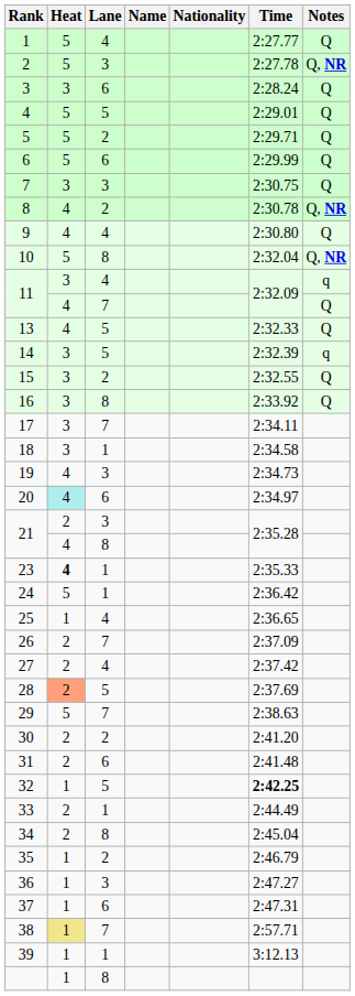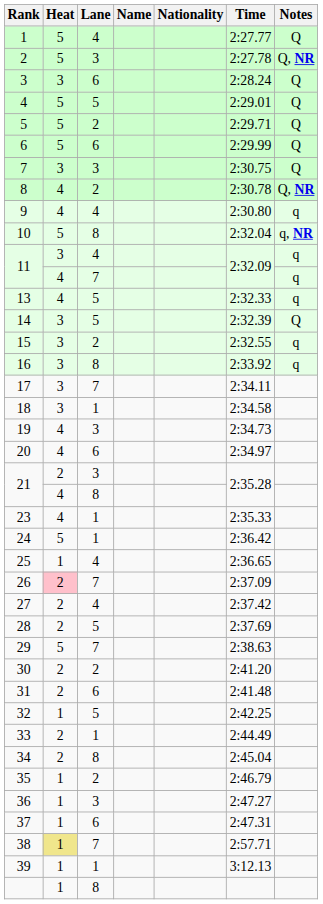 <table class="wikitable sortable" style="text-align:center">
 <tr>
 <th>Rank</th>
 <th>Heat</th>
 <th>Lane</th>
 <th>Name</th>
 <th>Nationality</th>
 <th>Time</th>
 <th>Notes</th>
 </tr>
 <tr bgcolor=#cfc>
 <td>1</td>
 <td>5</td>
 <td>4</td>
 <td align="left"></td>
 <td align="left"></td>
 <td>2:27.77</td>
 <td>Q</td>
 </tr>
 <tr bgcolor=#cfc>
 <td>2</td>
 <td>5</td>
 <td>3</td>
 <td align="left"></td>
 <td align="left"></td>
 <td>2:27.78</td>
 <td>Q, <strong><a href='#'>NR</a></strong></td>
 </tr>
 <tr bgcolor=#cfc>
 <td>3</td>
 <td>3</td>
 <td>6</td>
 <td align="left"></td>
 <td align="left"></td>
 <td>2:28.24</td>
 <td>Q</td>
 </tr>
 <tr bgcolor=#cfc>
 <td>4</td>
 <td>5</td>
 <td>5</td>
 <td align="left"></td>
 <td align="left"></td>
 <td>2:29.01</td>
 <td>Q</td>
 </tr>
 <tr bgcolor=#cfc>
 <td>5</td>
 <td>5</td>
 <td>2</td>
 <td align="left"></td>
 <td align="left"></td>
 <td>2:29.71</td>
 <td>Q</td>
 </tr>
 <tr bgcolor=#cfc>
 <td>6</td>
 <td>5</td>
 <td>6</td>
 <td align="left"></td>
 <td align="left"></td>
 <td>2:29.99</td>
 <td>Q</td>
 </tr>
 <tr bgcolor=#cfc>
 <td>7</td>
 <td>3</td>
 <td>3</td>
 <td align="left"></td>
 <td align="left"></td>
 <td>2:30.75</td>
 <td>Q</td>
 </tr>
 <tr bgcolor=#cfc>
 <td>8</td>
 <td>4</td>
 <td>2</td>
 <td align="left"></td>
 <td align="left"></td>
 <td>2:30.78</td>
 <td>Q, <strong><a href='#'>NR</a></strong></td>
 </tr>
 <tr bgcolor=e5ffe5>
 <td>9</td>
 <td>4</td>
 <td>4</td>
 <td align="left"></td>
 <td align="left"></td>
 <td>2:30.80</td>
-<td>Q</td>
+<td>q</td>
 </tr>
 <tr bgcolor=e5ffe5>
 <td>10</td>
 <td>5</td>
 <td>8</td>
 <td align="left"></td>
 <td align="left"></td>
 <td>2:32.04</td>
-<td>Q, <strong><a href='#'>NR</a></strong></td>
+<td>q, <strong><a href='#'>NR</a></strong></td>
 </tr>
 <tr bgcolor=e5ffe5>
 <td rowspan=2>11</td>
 <td>3</td>
 <td>4</td>
 <td align="left"></td>
 <td align="left"></td>
 <td rowspan=2>2:32.09</td>
 <td>q</td>
 </tr>
 <tr bgcolor=e5ffe5>
 <td>4</td>
 <td>7</td>
 <td align="left"></td>
 <td align="left"></td>
-<td>Q</td>
+<td>q</td>
 </tr>
 <tr bgcolor=e5ffe5>
 <td>13</td>
 <td>4</td>
 <td>5</td>
 <td align="left"></td>
 <td align="left"></td>
 <td>2:32.33</td>
-<td>Q</td>
+<td>q</td>
 </tr>
 <tr bgcolor=e5ffe5>
 <td>14</td>
 <td>3</td>
 <td>5</td>
 <td align="left"></td>
 <td align="left"></td>
 <td>2:32.39</td>
-<td>q</td>
+<td>Q</td>
 </tr>
 <tr bgcolor=e5ffe5>
 <td>15</td>
 <td>3</td>
 <td>2</td>
 <td align="left"></td>
 <td align="left"></td>
 <td>2:32.55</td>
-<td>Q</td>
+<td>q</td>
 </tr>
 <tr bgcolor=e5ffe5>
 <td>16</td>
 <td>3</td>
 <td>8</td>
 <td align="left"></td>
 <td align="left"></td>
 <td>2:33.92</td>
-<td>Q</td>
+<td>q</td>
 </tr>
 <tr>
 <td>17</td>
 <td>3</td>
 <td>7</td>
 <td align="left"></td>
 <td align="left"></td>
 <td>2:34.11</td>
 <td></td>
 </tr>
 <tr>
 <td>18</td>
 <td>3</td>
 <td>1</td>
 <td align="left"></td>
 <td align="left"></td>
 <td>2:34.58</td>
 <td></td>
 </tr>
 <tr>
 <td>19</td>
 <td>4</td>
 <td>3</td>
 <td align="left"></td>
 <td align="left"></td>
 <td>2:34.73</td>
 <td></td>
 </tr>
 <tr>
 <td>20</td>
-<td style="background: paleturquoise;">4</td>
+<td>4</td>
 <td>6</td>
 <td align="left"></td>
 <td align="left"></td>
 <td>2:34.97</td>
 <td></td>
 </tr>
 <tr>
 <td rowspan=2>21</td>
 <td>2</td>
 <td>3</td>
 <td align="left"></td>
 <td align="left"></td>
 <td rowspan=2>2:35.28</td>
 <td></td>
 </tr>
 <tr>
 <td>4</td>
 <td>8</td>
 <td align="left"></td>
 <td align="left"></td>
 <td></td>
 </tr>
 <tr>
 <td>23</td>
-<td><strong>4</strong></td>
+<td>4</td>
 <td>1</td>
 <td align="left"></td>
 <td align="left"></td>
 <td>2:35.33</td>
 <td></td>
 </tr>
 <tr>
 <td>24</td>
 <td>5</td>
 <td>1</td>
 <td align="left"></td>
 <td align="left"></td>
 <td>2:36.42</td>
 <td></td>
 </tr>
 <tr>
 <td>25</td>
 <td>1</td>
 <td>4</td>
 <td align="left"></td>
 <td align="left"></td>
 <td>2:36.65</td>
 <td></td>
 </tr>
 <tr>
 <td>26</td>
-<td>2</td>
+<td style="background: pink;">2</td>
 <td>7</td>
 <td align="left"></td>
 <td align="left"></td>
 <td>2:37.09</td>
 <td></td>
 </tr>
 <tr>
 <td>27</td>
 <td>2</td>
 <td>4</td>
 <td align="left"></td>
 <td align="left"></td>
 <td>2:37.42</td>
 <td></td>
 </tr>
 <tr>
 <td>28</td>
-<td style="background: lightsalmon;">2</td>
+<td>2</td>
 <td>5</td>
 <td align="left"></td>
 <td align="left"></td>
 <td>2:37.69</td>
 <td></td>
 </tr>
 <tr>
 <td>29</td>
 <td>5</td>
 <td>7</td>
 <td align="left"></td>
 <td align="left"></td>
 <td>2:38.63</td>
 <td></td>
 </tr>
 <tr>
 <td>30</td>
 <td>2</td>
 <td>2</td>
 <td align="left"></td>
 <td align="left"></td>
 <td>2:41.20</td>
 <td></td>
 </tr>
 <tr>
 <td>31</td>
 <td>2</td>
 <td>6</td>
 <td align="left"></td>
 <td align="left"></td>
 <td>2:41.48</td>
 <td></td>
 </tr>
 <tr>
 <td>32</td>
 <td>1</td>
 <td>5</td>
 <td align="left"></td>
 <td align="left"></td>
-<td><strong>2:42.25</strong></td>
+<td>2:42.25</td>
 <td></td>
 </tr>
 <tr>
 <td>33</td>
 <td>2</td>
 <td>1</td>
 <td align="left"></td>
 <td align="left"></td>
 <td>2:44.49</td>
 <td></td>
 </tr>
 <tr>
 <td>34</td>
 <td>2</td>
 <td>8</td>
 <td align="left"></td>
 <td align="left"></td>
 <td>2:45.04</td>
 <td></td>
 </tr>
 <tr>
 <td>35</td>
 <td>1</td>
 <td>2</td>
 <td align="left"></td>
 <td align="left"></td>
 <td>2:46.79</td>
 <td></td>
 </tr>
 <tr>
 <td>36</td>
 <td>1</td>
 <td>3</td>
 <td align="left"></td>
 <td align="left"></td>
 <td>2:47.27</td>
 <td></td>
 </tr>
 <tr>
 <td>37</td>
 <td>1</td>
 <td>6</td>
 <td align="left"></td>
 <td align="left"></td>
 <td>2:47.31</td>
 <td></td>
 </tr>
 <tr>
 <td>38</td>
 <td style="background: khaki;">1</td>
 <td>7</td>
 <td align="left"></td>
 <td align="left"></td>
 <td>2:57.71</td>
 <td></td>
 </tr>
 <tr>
 <td>39</td>
 <td>1</td>
 <td>1</td>
 <td align="left"></td>
 <td align="left"></td>
 <td>3:12.13</td>
 <td></td>
 </tr>
 <tr>
 <td></td>
 <td>1</td>
 <td>8</td>
 <td align="left"></td>
 <td align="left"></td>
 <td></td>
 <td></td>
 </tr>
 </table>
